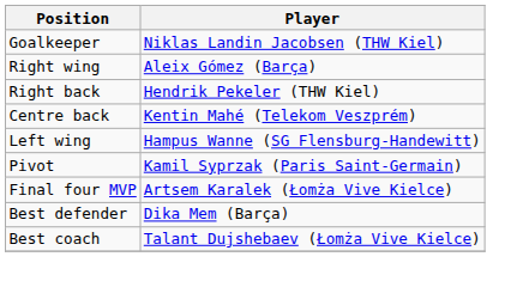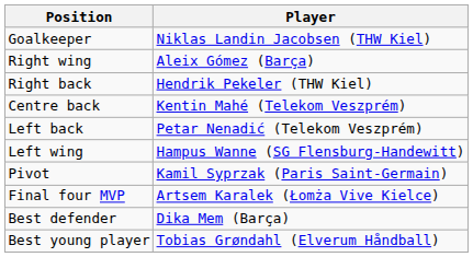 <table class="wikitable">
 <tr>
 <th>Position</th>
 <th>Player</th>
 </tr>
 <tr>
 <td>Goalkeeper</td>
 <td> <a href='#'>Niklas Landin Jacobsen</a> (<a href='#'>THW Kiel</a>)</td>
 </tr>
 <tr>
 <td>Right wing</td>
 <td> <a href='#'>Aleix Gómez</a> (<a href='#'>Barça</a>)</td>
 </tr>
 <tr>
 <td>Right back</td>
 <td> <a href='#'>Hendrik Pekeler</a> (THW Kiel)</td>
 </tr>
 <tr>
 <td>Centre back</td>
 <td> <a href='#'>Kentin Mahé</a> (<a href='#'>Telekom Veszprém</a>)</td>
 </tr>
 <tr>
+<td>Left back</td>
+<td> <a href='#'>Petar Nenadić</a> (Telekom Veszprém)</td>
+</tr>
+<tr>
 <td>Left wing</td>
 <td> <a href='#'>Hampus Wanne</a> (<a href='#'>SG Flensburg-Handewitt</a>)</td>
 </tr>
 <tr>
 <td>Pivot</td>
 <td> <a href='#'>Kamil Syprzak</a> (<a href='#'>Paris Saint-Germain</a>)</td>
 </tr>
 <tr>
 <td>Final four <a href='#'>MVP</a></td>
 <td> <a href='#'>Artsem Karalek</a> (<a href='#'>Łomża Vive Kielce</a>)</td>
 </tr>
 <tr>
 <td>Best defender</td>
 <td> <a href='#'>Dika Mem</a> (Barça)</td>
 </tr>
 <tr>
-<td>Best coach</td>
-<td> <a href='#'>Talant Dujshebaev</a> (<a href='#'>Łomża Vive Kielce</a>)</td>
+<td>Best young player</td>
+<td> <a href='#'>Tobias Grøndahl</a> (<a href='#'>Elverum Håndball</a>)</td>
 </tr>
 <tr>
 </tr>
 </table>
